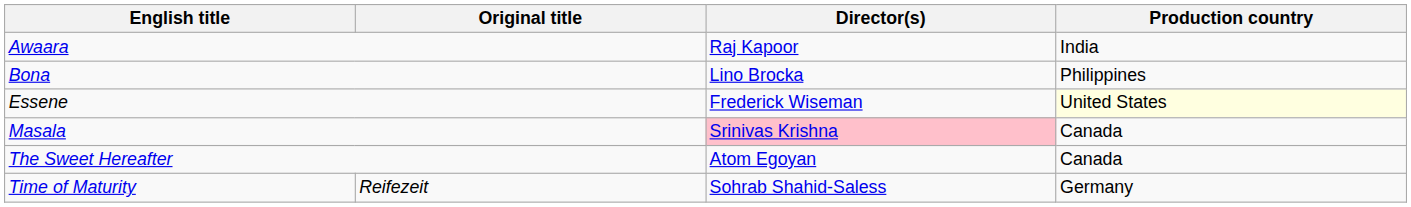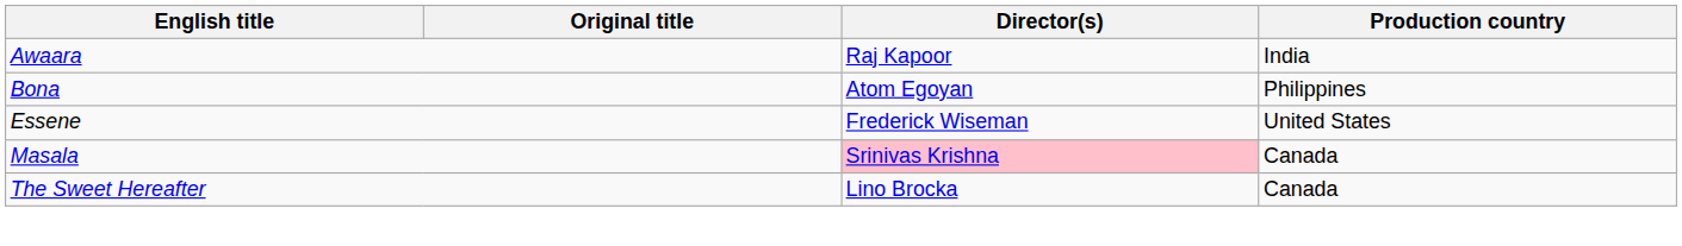 <table class="sortable wikitable" width="100%" cellpadding="5">
 <tr>
 <th scope="col" width="20%">English title</th>
 <th scope="col" width="20%">Original title</th>
 <th scope="col" width="20%">Director(s)</th>
 <th scope="col" width="20%">Production country</th>
 </tr>
 <tr>
 <td colspan=2><em><a href='#'>Awaara</a></em></td>
 <td><a href='#'>Raj Kapoor</a></td>
 <td>India</td>
 </tr>
 <tr>
 <td colspan=2><em><a href='#'>Bona</a></em></td>
-<td><a href='#'>Lino Brocka</a></td>
+<td><a href='#'>Atom Egoyan</a></td>
 <td>Philippines</td>
 </tr>
 <tr>
 <td colspan=2><em>Essene</em></td>
 <td><a href='#'>Frederick Wiseman</a></td>
-<td style="background: lightyellow;">United States</td>
+<td>United States</td>
 </tr>
 <tr>
 <td colspan=2><em><a href='#'>Masala</a></em></td>
 <td style="background: pink;"><a href='#'>Srinivas Krishna</a></td>
 <td>Canada</td>
 </tr>
 <tr>
 <td colspan=2><em><a href='#'>The Sweet Hereafter</a></em></td>
-<td><a href='#'>Atom Egoyan</a></td>
+<td><a href='#'>Lino Brocka</a></td>
 <td>Canada</td>
 </tr>
-<tr>
-<td><em><a href='#'>Time of Maturity</a></em></td>
-<td><em>Reifezeit</em></td>
-<td><a href='#'>Sohrab Shahid-Saless</a></td>
-<td>Germany</td>
-</tr>
 </table>
